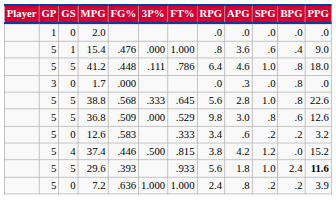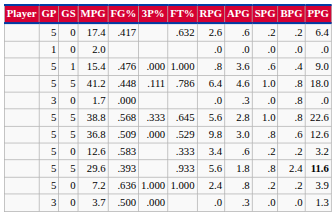 <table class="wikitable sortable" style="text-align:right;">
 <tr>
 <th style="background:#D50032; color:#FFFFFF; border-top:#003DA5 3px solid; border-bottom:#003DA5 3px solid;">Player</th>
 <th style="background:#D50032; color:#FFFFFF; border-top:#003DA5 3px solid; border-bottom:#003DA5 3px solid;">GP</th>
 <th style="background:#D50032; color:#FFFFFF; border-top:#003DA5 3px solid; border-bottom:#003DA5 3px solid;">GS</th>
 <th style="background:#D50032; color:#FFFFFF; border-top:#003DA5 3px solid; border-bottom:#003DA5 3px solid;">MPG</th>
 <th style="background:#D50032; color:#FFFFFF; border-top:#003DA5 3px solid; border-bottom:#003DA5 3px solid;">FG%</th>
 <th style="background:#D50032; color:#FFFFFF; border-top:#003DA5 3px solid; border-bottom:#003DA5 3px solid;">3P%</th>
 <th style="background:#D50032; color:#FFFFFF; border-top:#003DA5 3px solid; border-bottom:#003DA5 3px solid;">FT%</th>
 <th style="background:#D50032; color:#FFFFFF; border-top:#003DA5 3px solid; border-bottom:#003DA5 3px solid;">RPG</th>
 <th style="background:#D50032; color:#FFFFFF; border-top:#003DA5 3px solid; border-bottom:#003DA5 3px solid;">APG</th>
 <th style="background:#D50032; color:#FFFFFF; border-top:#003DA5 3px solid; border-bottom:#003DA5 3px solid;">SPG</th>
 <th style="background:#D50032; color:#FFFFFF; border-top:#003DA5 3px solid; border-bottom:#003DA5 3px solid;">BPG</th>
 <th style="background:#D50032; color:#FFFFFF; border-top:#003DA5 3px solid; border-bottom:#003DA5 3px solid;">PPG</th>
+</tr>
+<tr>
+<td></td>
+<td>5</td>
+<td>0</td>
+<td>17.4</td>
+<td>.417</td>
+<td></td>
+<td>.632</td>
+<td>2.6</td>
+<td>.6</td>
+<td>.2</td>
+<td>.2</td>
+<td>6.4</td>
 </tr>
 <tr>
 <td></td>
 <td>1</td>
 <td>0</td>
 <td>2.0</td>
 <td></td>
 <td></td>
 <td></td>
 <td>.0</td>
 <td>.0</td>
 <td>.0</td>
 <td>.0</td>
 <td>.0</td>
 </tr>
 <tr>
 <td></td>
 <td>5</td>
 <td>1</td>
 <td>15.4</td>
 <td>.476</td>
 <td>.000</td>
 <td>1.000</td>
 <td>.8</td>
 <td>3.6</td>
 <td>.6</td>
 <td>.4</td>
 <td>9.0</td>
 </tr>
 <tr>
 <td></td>
 <td>5</td>
 <td>5</td>
 <td>41.2</td>
 <td>.448</td>
 <td>.111</td>
 <td>.786</td>
 <td>6.4</td>
 <td>4.6</td>
 <td>1.0</td>
 <td>.8</td>
 <td>18.0</td>
 </tr>
 <tr>
 <td></td>
 <td>3</td>
 <td>0</td>
 <td>1.7</td>
 <td>.000</td>
 <td></td>
 <td></td>
 <td>.0</td>
 <td>.3</td>
 <td>.0</td>
 <td>.8</td>
 <td>.0</td>
 </tr>
 <tr>
 <td></td>
 <td>5</td>
 <td>5</td>
 <td>38.8</td>
 <td>.568</td>
 <td>.333</td>
 <td>.645</td>
 <td>5.6</td>
 <td>2.8</td>
 <td>1.0</td>
 <td>.8</td>
 <td>22.6</td>
 </tr>
 <tr>
 <td></td>
 <td>5</td>
 <td>5</td>
 <td>36.8</td>
 <td>.509</td>
 <td>.000</td>
 <td>.529</td>
 <td>9.8</td>
 <td>3.0</td>
 <td>.8</td>
 <td>.6</td>
 <td>12.6</td>
 </tr>
 <tr>
 <td></td>
 <td>5</td>
 <td>0</td>
 <td>12.6</td>
 <td>.583</td>
 <td></td>
 <td>.333</td>
 <td>3.4</td>
 <td>.6</td>
 <td>.2</td>
 <td>.2</td>
 <td>3.2</td>
 </tr>
 <tr>
 <td></td>
 <td>5</td>
-<td>4</td>
-<td>37.4</td>
-<td>.446</td>
-<td>.500</td>
-<td>.815</td>
-<td>3.8</td>
-<td>4.2</td>
-<td>1.2</td>
-<td>.0</td>
-<td>15.2</td>
-</tr>
-<tr>
-<td></td>
-<td>5</td>
 <td>5</td>
 <td>29.6</td>
 <td>.393</td>
 <td></td>
 <td>.933</td>
 <td>5.6</td>
 <td>1.8</td>
-<td>1.0</td>
+<td>.8</td>
 <td>2.4</td>
 <td><strong>11.6</strong></td>
 </tr>
 <tr>
 <td></td>
 <td>5</td>
 <td>0</td>
 <td>7.2</td>
 <td>.636</td>
 <td>1.000</td>
 <td>1.000</td>
 <td>2.4</td>
 <td>.8</td>
 <td>.2</td>
 <td>.2</td>
 <td>3.9</td>
 </tr>
+<tr>
+<td></td>
+<td>3</td>
+<td>0</td>
+<td>3.7</td>
+<td>.500</td>
+<td>.000</td>
+<td></td>
+<td>.0</td>
+<td>.3</td>
+<td>.0</td>
+<td>.0</td>
+<td>1.3</td>
+</tr>
 </table>
